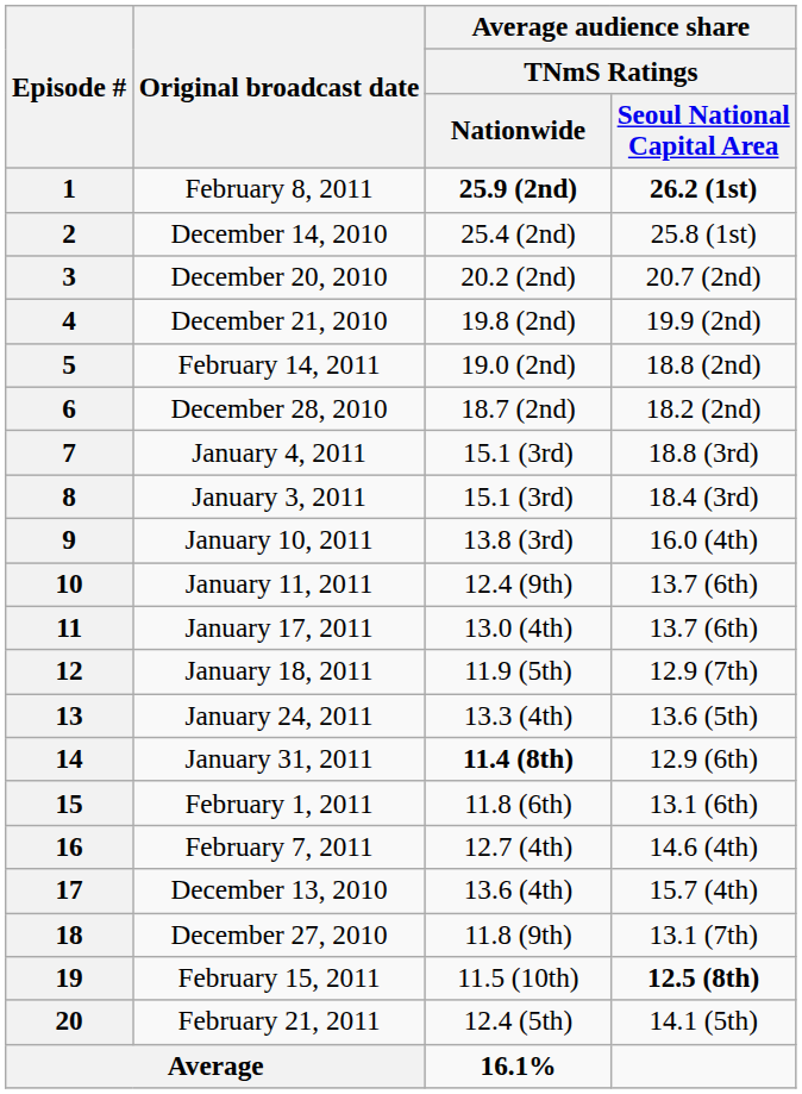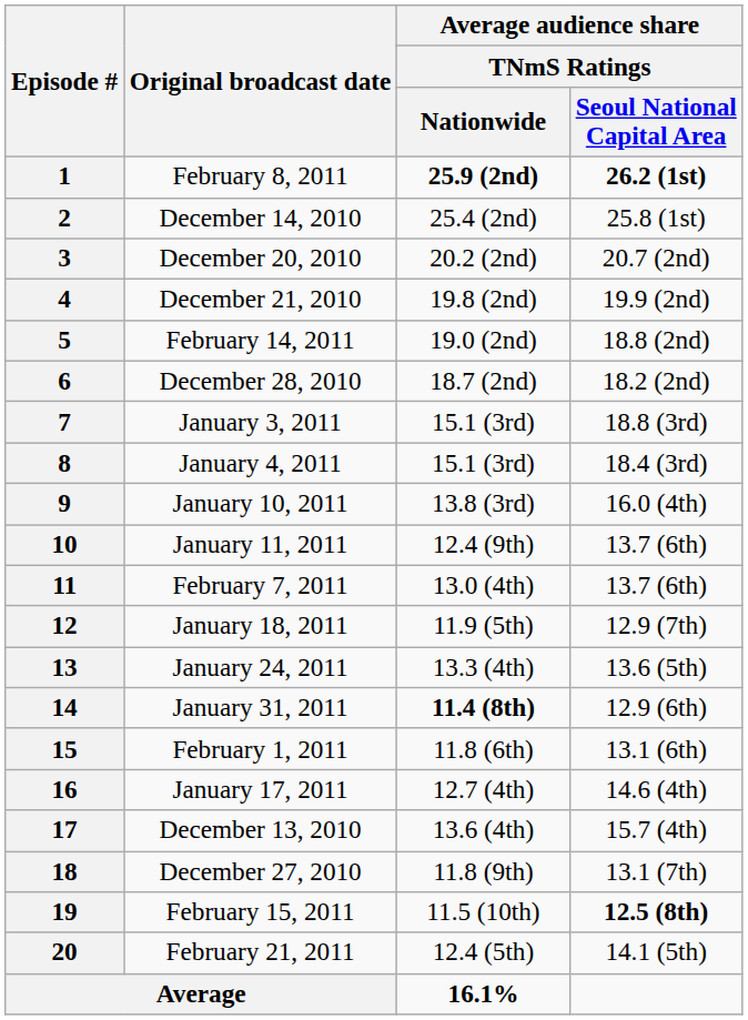 <table class=wikitable style="text-align:center">
 <tr>
 <th rowspan="3">Episode #</th>
 <th rowspan="3">Original broadcast date</th>
 <th colspan="2">Average audience share</th>
 </tr>
 <tr>
 <th colspan="2">TNmS Ratings</th>
 </tr>
 <tr>
 <th width=100>Nationwide</th>
 <th width=100><a href='#'>Seoul National Capital Area</a></th>
 </tr>
 <tr>
 <th>1</th>
 <td>February 8, 2011</td>
 <td><span><strong>25.9 (2nd)</strong></span></td>
 <td><span><strong>26.2 (1st)</strong></span></td>
 </tr>
 <tr>
 <th>2</th>
 <td>December 14, 2010</td>
 <td>25.4 (2nd)</td>
 <td>25.8 (1st)</td>
 </tr>
 <tr>
 <th>3</th>
 <td>December 20, 2010</td>
 <td>20.2 (2nd)</td>
 <td>20.7 (2nd)</td>
 </tr>
 <tr>
 <th>4</th>
 <td>December 21, 2010</td>
 <td>19.8 (2nd)</td>
 <td>19.9 (2nd)</td>
 </tr>
 <tr>
 <th>5</th>
 <td>February 14, 2011</td>
 <td>19.0 (2nd)</td>
 <td>18.8 (2nd)</td>
 </tr>
 <tr>
 <th>6</th>
 <td>December 28, 2010</td>
 <td>18.7 (2nd)</td>
 <td>18.2 (2nd)</td>
 </tr>
 <tr>
 <th>7</th>
-<td>January 4, 2011</td>
+<td>January 3, 2011</td>
 <td>15.1 (3rd)</td>
 <td>18.8 (3rd)</td>
 </tr>
 <tr>
 <th>8</th>
-<td>January 3, 2011</td>
+<td>January 4, 2011</td>
 <td>15.1 (3rd)</td>
 <td>18.4 (3rd)</td>
 </tr>
 <tr>
 <th>9</th>
 <td>January 10, 2011</td>
 <td>13.8 (3rd)</td>
 <td>16.0 (4th)</td>
 </tr>
 <tr>
 <th>10</th>
 <td>January 11, 2011</td>
 <td>12.4 (9th)</td>
 <td>13.7 (6th)</td>
 </tr>
 <tr>
 <th>11</th>
-<td>January 17, 2011</td>
+<td>February 7, 2011</td>
 <td>13.0 (4th)</td>
 <td>13.7 (6th)</td>
 </tr>
 <tr>
 <th>12</th>
 <td>January 18, 2011</td>
 <td>11.9 (5th)</td>
 <td>12.9 (7th)</td>
 </tr>
 <tr>
 <th>13</th>
 <td>January 24, 2011</td>
 <td>13.3 (4th)</td>
 <td>13.6 (5th)</td>
 </tr>
 <tr>
 <th>14</th>
 <td>January 31, 2011</td>
 <td><span><strong>11.4 (8th)</strong></span></td>
 <td>12.9 (6th)</td>
 </tr>
 <tr>
 <th>15</th>
 <td>February 1, 2011</td>
 <td>11.8 (6th)</td>
 <td>13.1 (6th)</td>
 </tr>
 <tr>
 <th>16</th>
-<td>February 7, 2011</td>
+<td>January 17, 2011</td>
 <td>12.7 (4th)</td>
 <td>14.6 (4th)</td>
 </tr>
 <tr>
 <th>17</th>
 <td>December 13, 2010</td>
 <td>13.6 (4th)</td>
 <td>15.7 (4th)</td>
 </tr>
 <tr>
 <th>18</th>
 <td>December 27, 2010</td>
 <td>11.8 (9th)</td>
 <td>13.1 (7th)</td>
 </tr>
 <tr>
 <th>19</th>
 <td>February 15, 2011</td>
 <td>11.5 (10th)</td>
 <td><span><strong>12.5 (8th)</strong></span></td>
 </tr>
 <tr>
 <th>20</th>
 <td>February 21, 2011</td>
 <td>12.4 (5th)</td>
 <td>14.1 (5th)</td>
 </tr>
 <tr>
 <th colspan="2">Average</th>
 <td><span> <strong>16.1%</strong></span></td>
 <td></td>
 </tr>
 </table>
